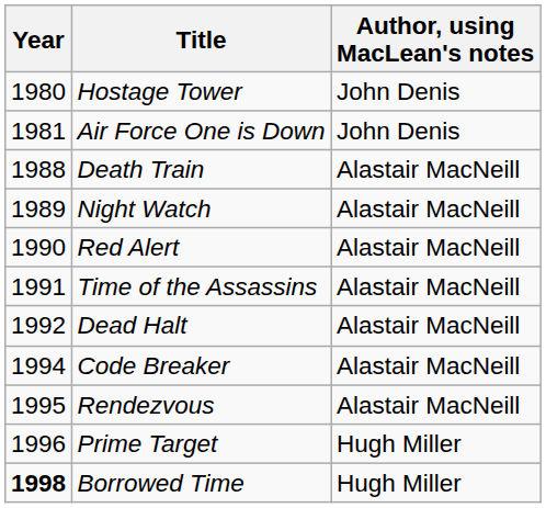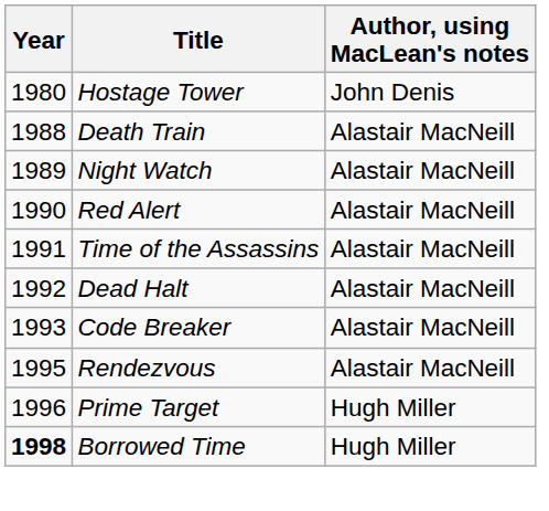 <table class="wikitable" style="font-size: 95%;">
 <tr>
 <th>Year</th>
 <th>Title</th>
 <th>Author, using<br>MacLean's notes</th>
 </tr>
 <tr>
 <td>1980</td>
 <td><em>Hostage Tower</em></td>
-<td>John Denis</td>
-</tr>
-<tr>
-<td>1981</td>
-<td><em>Air Force One is Down</em></td>
 <td>John Denis</td>
 </tr>
 <tr>
 <td>1988</td>
 <td><em>Death Train</em></td>
 <td>Alastair MacNeill</td>
 </tr>
 <tr>
 <td>1989</td>
 <td><em>Night Watch</em></td>
 <td>Alastair MacNeill</td>
 </tr>
 <tr>
 <td>1990</td>
 <td><em>Red Alert</em></td>
 <td>Alastair MacNeill</td>
 </tr>
 <tr>
 <td>1991</td>
 <td><em>Time of the Assassins</em></td>
 <td>Alastair MacNeill</td>
 </tr>
 <tr>
 <td>1992</td>
 <td><em>Dead Halt</em></td>
 <td>Alastair MacNeill</td>
 </tr>
 <tr>
-<td>1994</td>
+<td>1993</td>
 <td><em>Code Breaker</em></td>
 <td>Alastair MacNeill</td>
 </tr>
 <tr>
 <td>1995</td>
 <td><em>Rendezvous</em></td>
 <td>Alastair MacNeill</td>
 </tr>
 <tr>
 <td>1996</td>
 <td><em>Prime Target</em></td>
 <td>Hugh Miller</td>
 </tr>
 <tr>
 <td><strong>1998</strong></td>
 <td><em>Borrowed Time</em></td>
 <td>Hugh Miller</td>
 </tr>
 </table>
